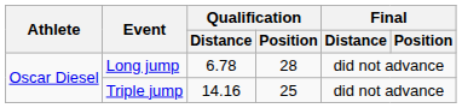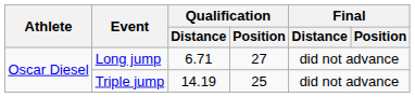 <table class=wikitable style="font-size:90%">
 <tr>
 <th rowspan="2">Athlete</th>
 <th rowspan="2">Event</th>
 <th colspan="2">Qualification</th>
 <th colspan="2">Final</th>
 </tr>
 <tr style="font-size:95%">
 <th>Distance</th>
 <th>Position</th>
 <th>Distance</th>
 <th>Position</th>
 </tr>
 <tr align=center>
 <td align=left rowspan=2><a href='#'>Oscar Diesel</a></td>
 <td align=left><a href='#'>Long jump</a></td>
-<td>6.78</td>
-<td>28</td>
+<td>6.71</td>
+<td>27</td>
 <td colspan=2>did not advance</td>
 </tr>
 <tr align=center>
 <td align=left><a href='#'>Triple jump</a></td>
-<td>14.16</td>
+<td>14.19</td>
 <td>25</td>
 <td colspan=2>did not advance</td>
 </tr>
 </table>
